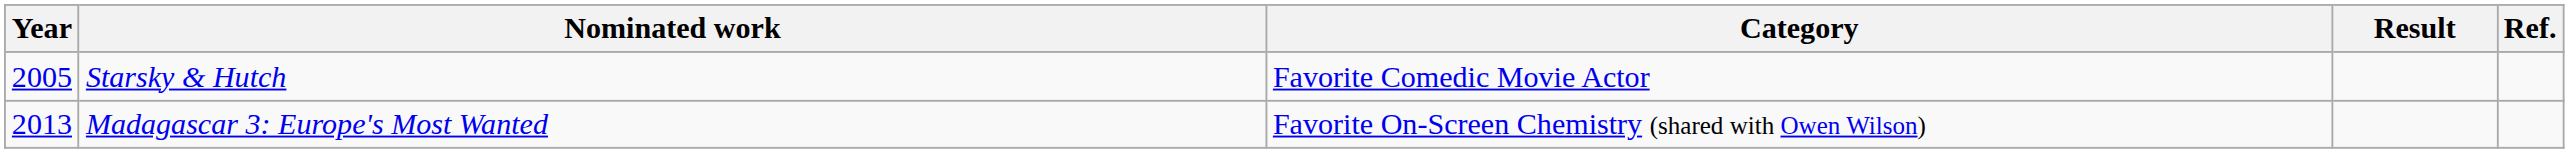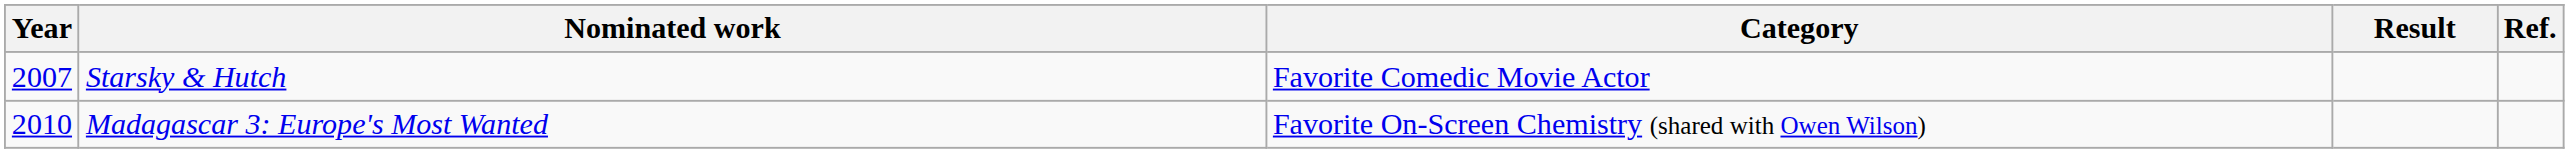 <table class=wikitable>
 <tr>
 <th scope="col" style="width:1em;">Year</th>
 <th scope="col" style="width:39em;">Nominated work</th>
 <th scope="col" style="width:35em;">Category</th>
 <th scope="col" style="width:5em;">Result</th>
 <th scope="col" style="width:1em;">Ref.</th>
 </tr>
 <tr>
-<td><a href='#'>2005</a></td>
+<td><a href='#'>2007</a></td>
 <td><em><a href='#'>Starsky & Hutch</a></em></td>
 <td><a href='#'>Favorite Comedic Movie Actor</a></td>
 <td></td>
 <td></td>
 </tr>
 <tr>
-<td><a href='#'>2013</a></td>
+<td><a href='#'>2010</a></td>
 <td><em><a href='#'>Madagascar 3: Europe's Most Wanted</a></em></td>
 <td><a href='#'>Favorite On-Screen Chemistry</a> <small>(shared with <a href='#'>Owen Wilson</a>)</small></td>
 <td></td>
 <td></td>
 </tr>
 </table>
